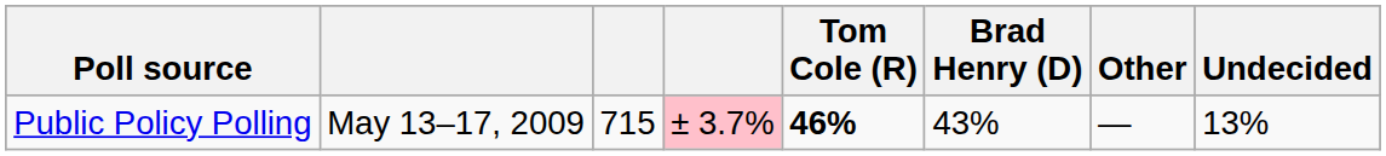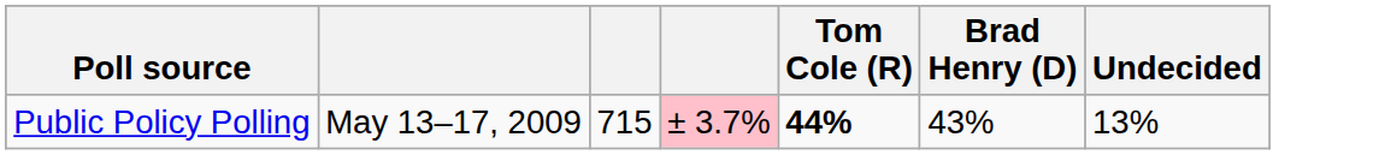 <table class="wikitable">
 <tr valign= bottom>
 <th>Poll source</th>
 <th></th>
 <th></th>
 <th></th>
 <th>Tom<br>Cole (R)</th>
 <th>Brad<br>Henry (D)</th>
-<th>Other</th>
 <th>Undecided</th>
 </tr>
 <tr>
 <td><a href='#'>Public Policy Polling</a></td>
 <td>May 13–17, 2009</td>
 <td>715</td>
 <td style="background: pink;">± 3.7%</td>
-<td><strong>46%</strong></td>
+<td><strong>44%</strong></td>
 <td>43%</td>
-<td>—</td>
 <td>13%</td>
 </tr>
 </table>
